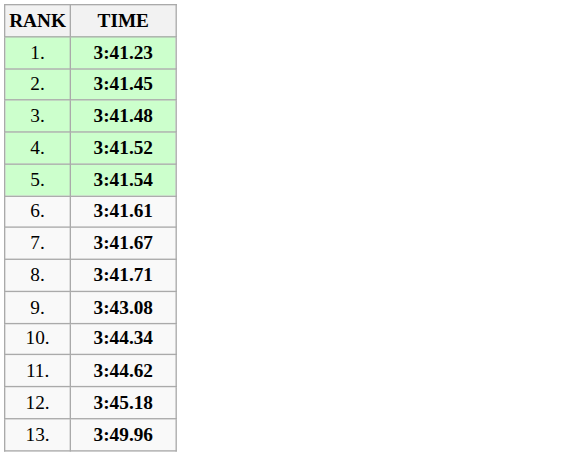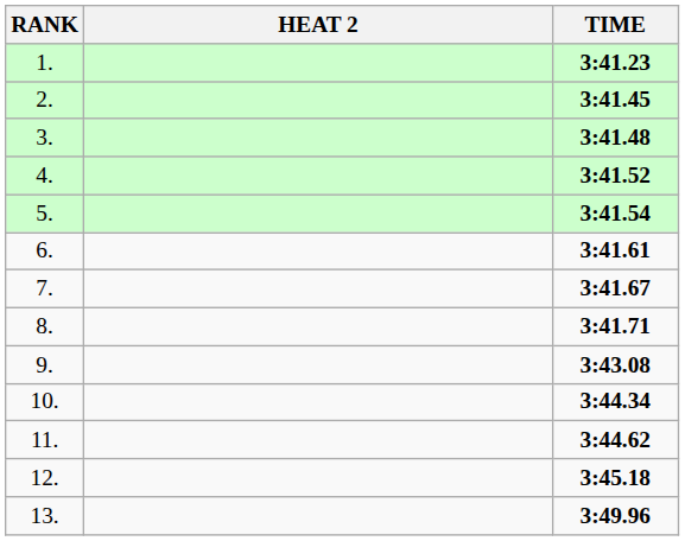 <table class="wikitable" style="border-collapse: collapse; font-size: 90%;">
 <tr>
 <th>RANK</th>
+<th style="width: 20em">HEAT 2</th>
 <th style="width: 5em">TIME</th>
 </tr>
 <tr style="background:#ccffcc;">
 <td align="center">1.</td>
+<td></td>
 <td align="center"><strong>3:41.23</strong></td>
 </tr>
 <tr style="background:#ccffcc;">
 <td align="center">2.</td>
+<td></td>
 <td align="center"><strong>3:41.45</strong></td>
 </tr>
 <tr style="background:#ccffcc;">
 <td align="center">3.</td>
+<td></td>
 <td align="center"><strong>3:41.48</strong></td>
 </tr>
 <tr style="background:#ccffcc;">
 <td align="center">4.</td>
+<td></td>
 <td align="center"><strong>3:41.52</strong></td>
 </tr>
 <tr style="background:#ccffcc;">
 <td align="center">5.</td>
+<td></td>
 <td align="center"><strong>3:41.54</strong></td>
 </tr>
 <tr>
 <td align="center">6.</td>
+<td></td>
 <td align="center"><strong>3:41.61</strong></td>
 </tr>
 <tr>
 <td align="center">7.</td>
+<td></td>
 <td align="center"><strong>3:41.67</strong></td>
 </tr>
 <tr>
 <td align="center">8.</td>
+<td></td>
 <td align="center"><strong>3:41.71</strong></td>
 </tr>
 <tr>
 <td align="center">9.</td>
+<td></td>
 <td align="center"><strong>3:43.08</strong></td>
 </tr>
 <tr>
 <td align="center">10.</td>
+<td></td>
 <td align="center"><strong>3:44.34</strong></td>
 </tr>
 <tr>
 <td align="center">11.</td>
+<td></td>
 <td align="center"><strong>3:44.62</strong></td>
 </tr>
 <tr>
 <td align="center">12.</td>
+<td></td>
 <td align="center"><strong>3:45.18</strong></td>
 </tr>
 <tr>
 <td align="center">13.</td>
+<td></td>
 <td align="center"><strong>3:49.96</strong></td>
 </tr>
 </table>
